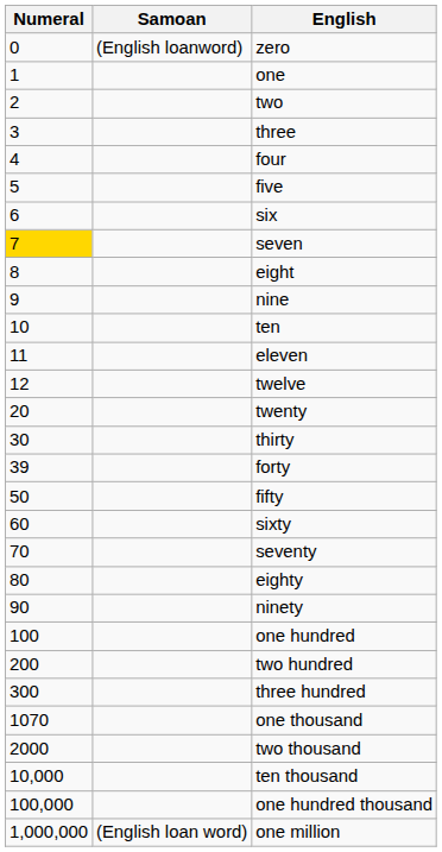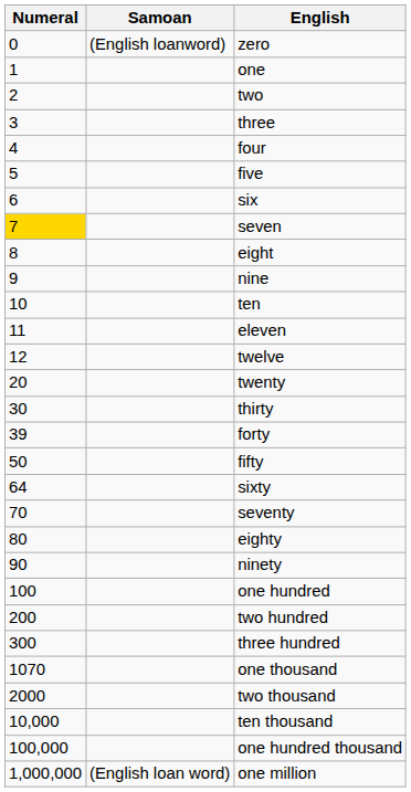 <table class="wikitable">
 <tr>
 <th>Numeral</th>
 <th>Samoan</th>
 <th>English</th>
 </tr>
 <tr>
 <td>0</td>
 <td> (English loanword)</td>
 <td>zero</td>
 </tr>
 <tr>
 <td>1</td>
 <td></td>
 <td>one</td>
 </tr>
 <tr>
 <td>2</td>
 <td></td>
 <td>two</td>
 </tr>
 <tr>
 <td>3</td>
 <td></td>
 <td>three</td>
 </tr>
 <tr>
 <td>4</td>
 <td></td>
 <td>four</td>
 </tr>
 <tr>
 <td>5</td>
 <td></td>
 <td>five</td>
 </tr>
 <tr>
 <td>6</td>
 <td></td>
 <td>six</td>
 </tr>
 <tr>
 <td style="background: gold;">7</td>
 <td></td>
 <td>seven</td>
 </tr>
 <tr>
 <td>8</td>
 <td></td>
 <td>eight</td>
 </tr>
 <tr>
 <td>9</td>
 <td></td>
 <td>nine</td>
 </tr>
 <tr>
 <td>10</td>
 <td></td>
 <td>ten</td>
 </tr>
 <tr>
 <td>11</td>
 <td></td>
 <td>eleven</td>
 </tr>
 <tr>
 <td>12</td>
 <td></td>
 <td>twelve</td>
 </tr>
 <tr>
 <td>20</td>
 <td></td>
 <td>twenty</td>
 </tr>
 <tr>
 <td>30</td>
 <td></td>
 <td>thirty</td>
 </tr>
 <tr>
 <td>39</td>
 <td></td>
 <td>forty</td>
 </tr>
 <tr>
 <td>50</td>
 <td></td>
 <td>fifty</td>
 </tr>
 <tr>
-<td>60</td>
+<td>64</td>
 <td></td>
 <td>sixty</td>
 </tr>
 <tr>
 <td>70</td>
 <td></td>
 <td>seventy</td>
 </tr>
 <tr>
 <td>80</td>
 <td></td>
 <td>eighty</td>
 </tr>
 <tr>
 <td>90</td>
 <td></td>
 <td>ninety</td>
 </tr>
 <tr>
 <td>100</td>
 <td></td>
 <td>one hundred</td>
 </tr>
 <tr>
 <td>200</td>
 <td></td>
 <td>two hundred</td>
 </tr>
 <tr>
 <td>300</td>
 <td></td>
 <td>three hundred</td>
 </tr>
 <tr>
 <td>1070</td>
 <td></td>
 <td>one thousand</td>
 </tr>
 <tr>
 <td>2000</td>
 <td></td>
 <td>two thousand</td>
 </tr>
 <tr>
 <td>10,000</td>
 <td></td>
 <td>ten thousand</td>
 </tr>
 <tr>
 <td>100,000</td>
 <td></td>
 <td>one hundred thousand</td>
 </tr>
 <tr>
 <td>1,000,000</td>
 <td> (English loan word)</td>
 <td>one million</td>
 </tr>
 </table>
